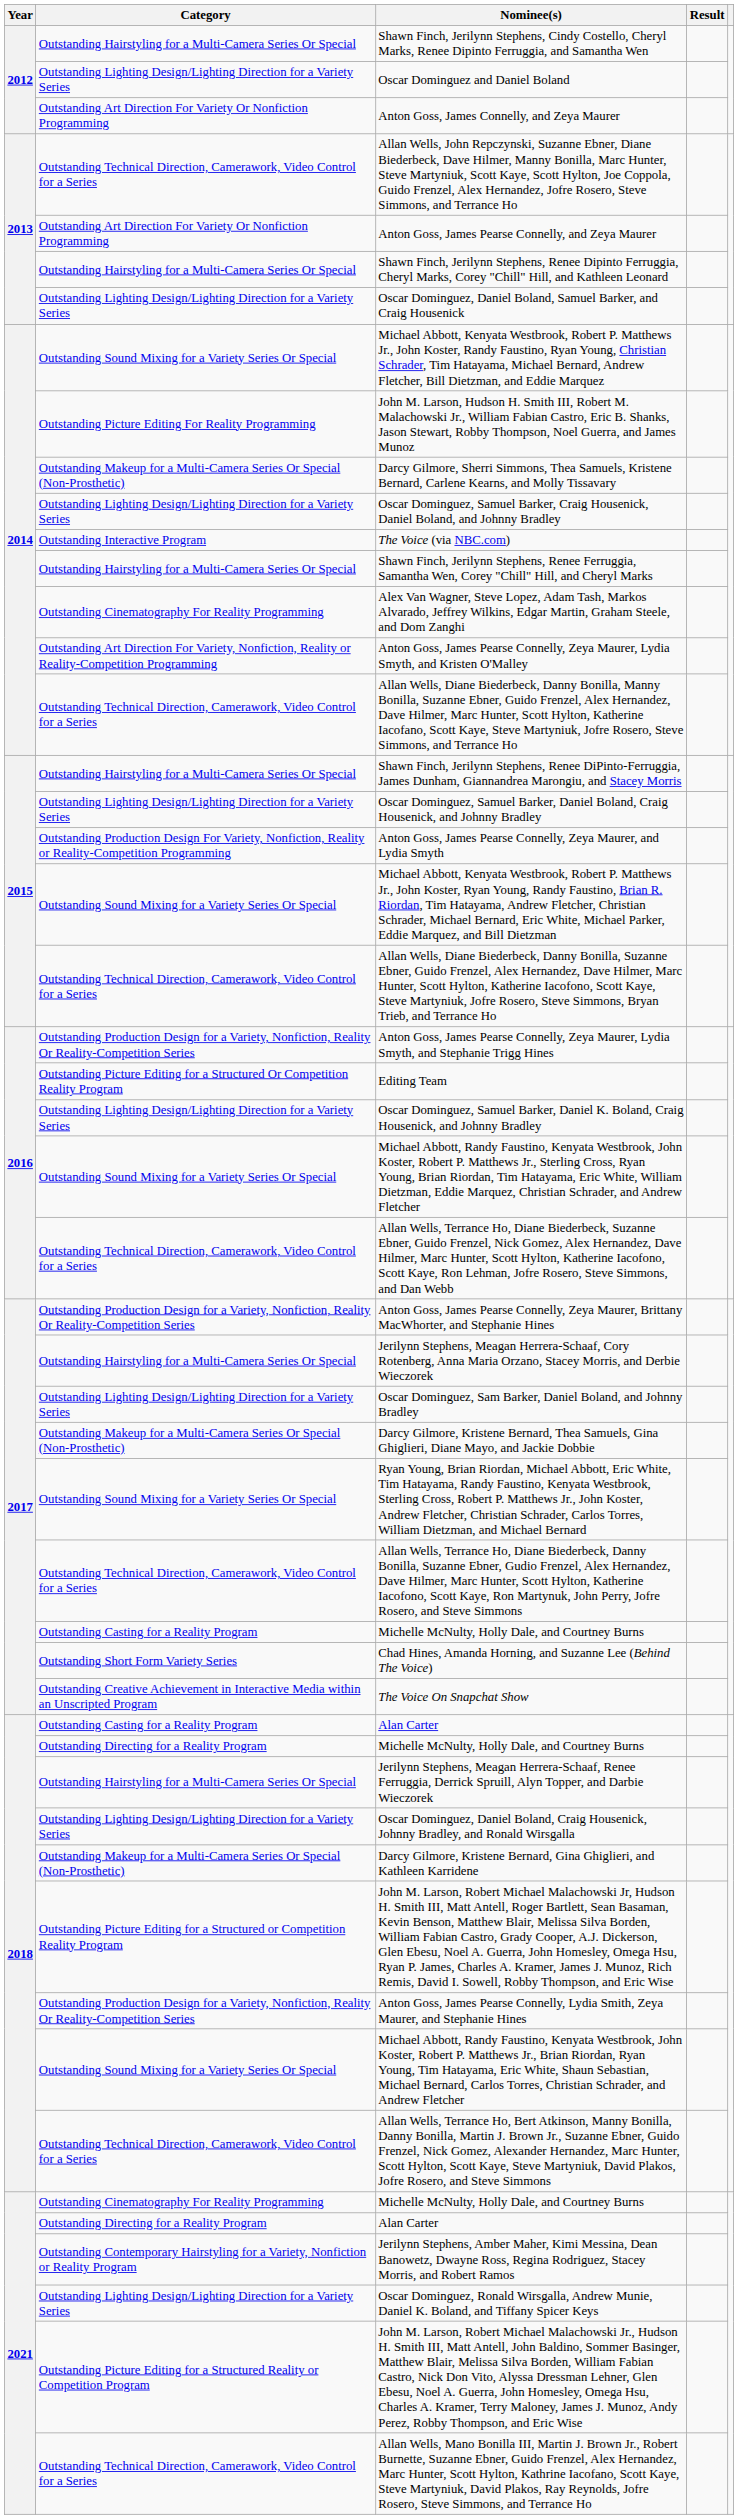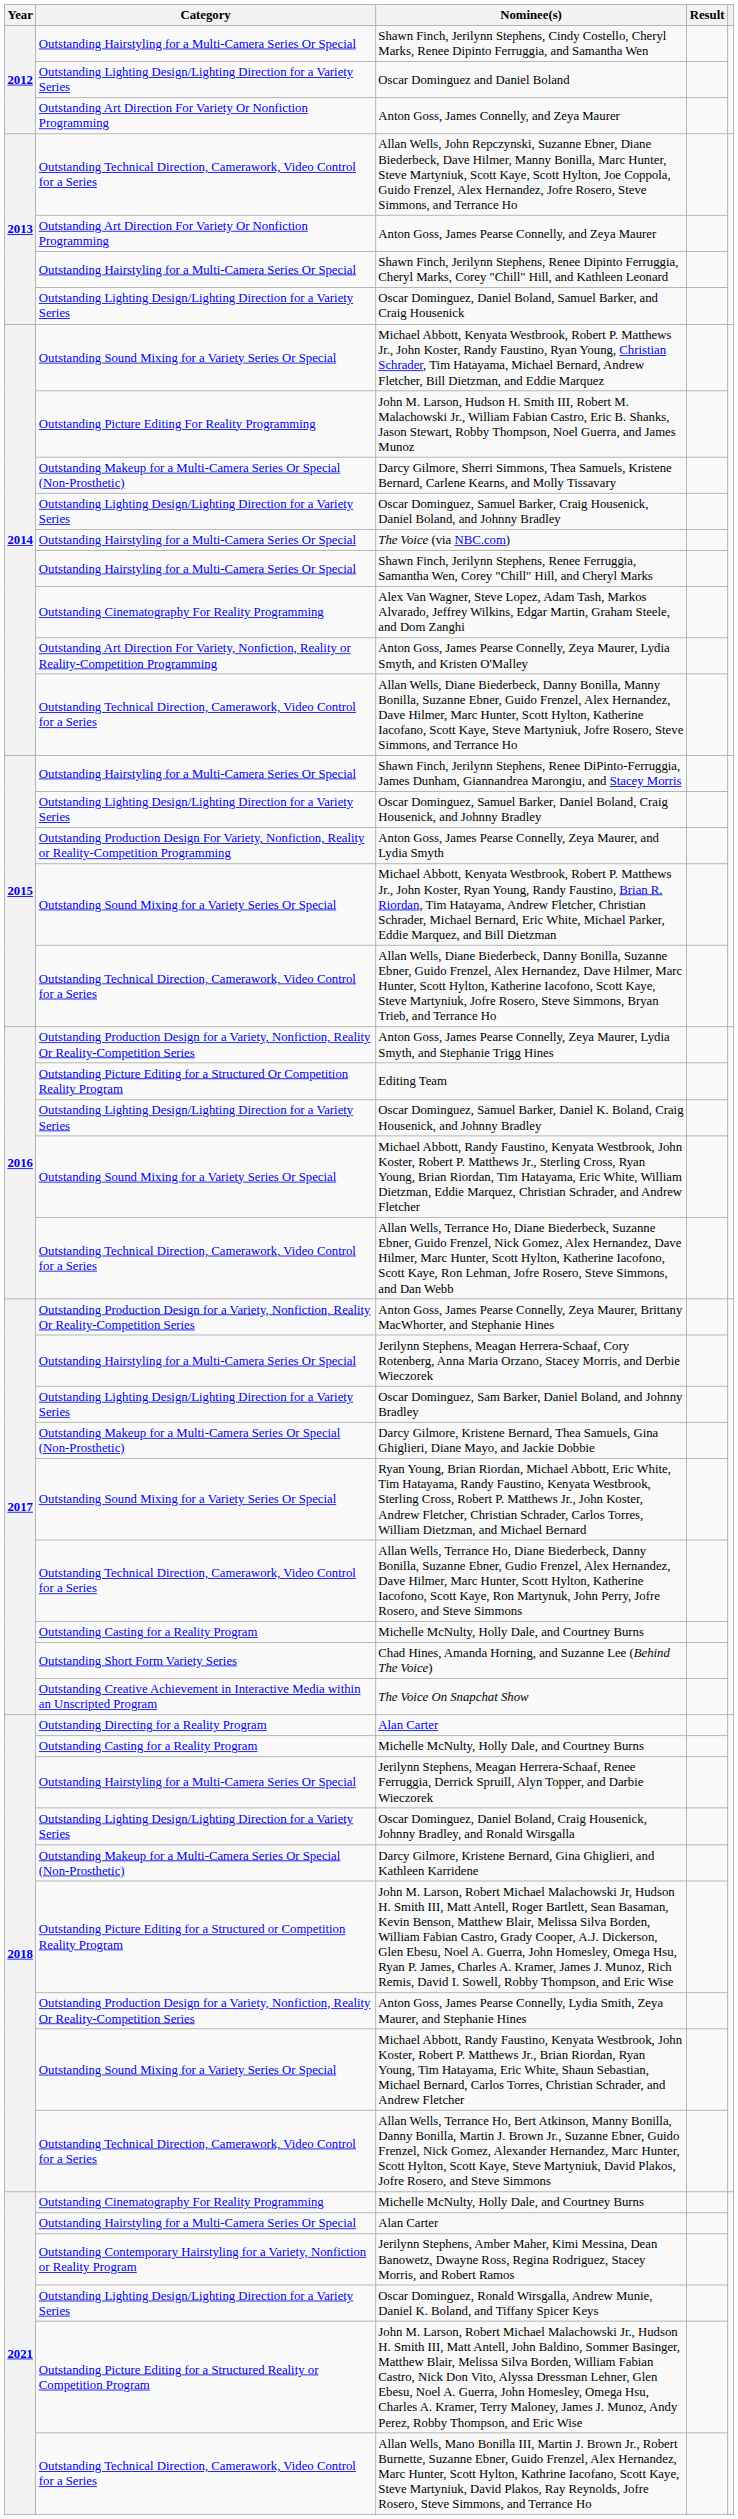 <table class="wikitable plainrowheaders" style="font-size: 95%">
 <tr>
 <th scope="col" style="width:4%;">Year</th>
 <th scope="col" style="width:50%;">Category</th>
 <th scope="col" style="width:50%;">Nominee(s)</th>
 <th scope="col" style="width:6%;">Result</th>
 <th scope="col" style="width:4%;"></th>
 </tr>
 <tr>
 <th scope="row" rowspan="3"><a href='#'>2012</a></th>
 <td><a href='#'>Outstanding Hairstyling for a Multi-Camera Series Or Special</a></td>
 <td>Shawn Finch, Jerilynn Stephens, Cindy Costello, Cheryl Marks, Renee Dipinto Ferruggia, and Samantha Wen</td>
 <td></td>
 <td rowspan="3" style="text-align:center;"></td>
 </tr>
 <tr>
 <td><a href='#'>Outstanding Lighting Design/Lighting Direction for a Variety Series</a></td>
 <td>Oscar Dominguez and Daniel Boland</td>
 <td></td>
 </tr>
 <tr>
 <td><a href='#'>Outstanding Art Direction For Variety Or Nonfiction Programming</a></td>
 <td>Anton Goss, James Connelly, and Zeya Maurer</td>
 <td></td>
 </tr>
 <tr>
 <th scope="row" rowspan="4"><a href='#'>2013</a></th>
 <td><a href='#'>Outstanding Technical Direction, Camerawork, Video Control for a Series</a></td>
 <td>Allan Wells, John Repczynski, Suzanne Ebner, Diane Biederbeck, Dave Hilmer, Manny Bonilla, Marc Hunter, Steve Martyniuk, Scott Kaye, Scott Hylton, Joe Coppola, Guido Frenzel, Alex Hernandez, Jofre Rosero, Steve Simmons, and Terrance Ho</td>
 <td></td>
 <td rowspan="4" style="text-align:center;"></td>
 </tr>
 <tr>
 <td><a href='#'>Outstanding Art Direction For Variety Or Nonfiction Programming</a></td>
 <td>Anton Goss, James Pearse Connelly, and Zeya Maurer</td>
 <td></td>
 </tr>
 <tr>
 <td><a href='#'>Outstanding Hairstyling for a Multi-Camera Series Or Special</a></td>
 <td>Shawn Finch, Jerilynn Stephens, Renee Dipinto Ferruggia, Cheryl Marks, Corey "Chill" Hill, and Kathleen Leonard</td>
 <td></td>
 </tr>
 <tr>
 <td><a href='#'>Outstanding Lighting Design/Lighting Direction for a Variety Series</a></td>
 <td>Oscar Dominguez, Daniel Boland, Samuel Barker, and Craig Housenick</td>
 <td></td>
 </tr>
 <tr>
 <th scope="row" rowspan="9"><a href='#'>2014</a></th>
 <td><a href='#'>Outstanding Sound Mixing for a Variety Series Or Special</a></td>
 <td>Michael Abbott, Kenyata Westbrook, Robert P. Matthews Jr., John Koster, Randy Faustino, Ryan Young, <a href='#'>Christian Schrader</a>, Tim Hatayama, Michael Bernard, Andrew Fletcher, Bill Dietzman, and Eddie Marquez</td>
 <td></td>
 <td rowspan="9" style="text-align:center;"></td>
 </tr>
 <tr>
 <td><a href='#'>Outstanding Picture Editing For Reality Programming</a></td>
 <td>John M. Larson, Hudson H. Smith III, Robert M. Malachowski Jr., William Fabian Castro, Eric B. Shanks, Jason Stewart, Robby Thompson, Noel Guerra, and James Munoz</td>
 <td></td>
 </tr>
 <tr>
 <td><a href='#'>Outstanding Makeup for a Multi-Camera Series Or Special (Non-Prosthetic)</a></td>
 <td>Darcy Gilmore, Sherri Simmons, Thea Samuels, Kristene Bernard, Carlene Kearns, and Molly Tissavary</td>
 <td></td>
 </tr>
 <tr>
 <td><a href='#'>Outstanding Lighting Design/Lighting Direction for a Variety Series</a></td>
 <td>Oscar Dominguez, Samuel Barker, Craig Housenick, Daniel Boland, and Johnny Bradley</td>
 <td></td>
 </tr>
 <tr>
-<td><a href='#'>Outstanding Interactive Program</a></td>
+<td><a href='#'>Outstanding Hairstyling for a Multi-Camera Series Or Special</a></td>
 <td><em>The Voice</em> (via <a href='#'>NBC.com</a>)</td>
 <td></td>
 </tr>
 <tr>
 <td><a href='#'>Outstanding Hairstyling for a Multi-Camera Series Or Special</a></td>
 <td>Shawn Finch, Jerilynn Stephens, Renee Ferruggia, Samantha Wen, Corey "Chill" Hill, and Cheryl Marks</td>
 <td></td>
 </tr>
 <tr>
 <td><a href='#'>Outstanding Cinematography For Reality Programming</a></td>
 <td>Alex Van Wagner, Steve Lopez, Adam Tash, Markos Alvarado, Jeffrey Wilkins, Edgar Martin, Graham Steele, and Dom Zanghi</td>
 <td></td>
 </tr>
 <tr>
 <td><a href='#'>Outstanding Art Direction For Variety, Nonfiction, Reality or Reality-Competition Programming</a></td>
 <td>Anton Goss, James Pearse Connelly, Zeya Maurer, Lydia Smyth, and Kristen O'Malley</td>
 <td></td>
 </tr>
 <tr>
 <td><a href='#'>Outstanding Technical Direction, Camerawork, Video Control for a Series</a></td>
 <td>Allan Wells, Diane Biederbeck, Danny Bonilla, Manny Bonilla, Suzanne Ebner, Guido Frenzel, Alex Hernandez, Dave Hilmer, Marc Hunter, Scott Hylton, Katherine Iacofano, Scott Kaye, Steve Martyniuk, Jofre Rosero, Steve Simmons, and Terrance Ho</td>
 <td></td>
 </tr>
 <tr>
 <th scope="row" rowspan="5"><a href='#'>2015</a></th>
 <td><a href='#'>Outstanding Hairstyling for a Multi-Camera Series Or Special</a></td>
 <td>Shawn Finch, Jerilynn Stephens, Renee DiPinto-Ferruggia, James Dunham, Giannandrea Marongiu, and <a href='#'>Stacey Morris</a></td>
 <td></td>
 <td rowspan="5" style="text-align:center;"></td>
 </tr>
 <tr>
 <td><a href='#'>Outstanding Lighting Design/Lighting Direction for a Variety Series</a></td>
 <td>Oscar Dominguez, Samuel Barker, Daniel Boland, Craig Housenick, and Johnny Bradley</td>
 <td></td>
 </tr>
 <tr>
 <td><a href='#'>Outstanding Production Design For Variety, Nonfiction, Reality or Reality-Competition Programming</a></td>
 <td>Anton Goss, James Pearse Connelly, Zeya Maurer, and Lydia Smyth</td>
 <td></td>
 </tr>
 <tr>
 <td><a href='#'>Outstanding Sound Mixing for a Variety Series Or Special</a></td>
 <td>Michael Abbott, Kenyata Westbrook, Robert P. Matthews Jr., John Koster, Ryan Young, Randy Faustino, <a href='#'>Brian R. Riordan</a>, Tim Hatayama, Andrew Fletcher, Christian Schrader, Michael Bernard, Eric White, Michael Parker, Eddie Marquez, and Bill Dietzman</td>
 <td></td>
 </tr>
 <tr>
 <td><a href='#'>Outstanding Technical Direction, Camerawork, Video Control for a Series</a></td>
 <td>Allan Wells, Diane Biederbeck, Danny Bonilla, Suzanne Ebner, Guido Frenzel, Alex Hernandez, Dave Hilmer, Marc Hunter, Scott Hylton, Katherine Iacofono, Scott Kaye, Steve Martyniuk, Jofre Rosero, Steve Simmons, Bryan Trieb, and Terrance Ho</td>
 <td></td>
 </tr>
 <tr>
 <th scope="row" rowspan="5"><a href='#'>2016</a></th>
 <td><a href='#'>Outstanding Production Design for a Variety, Nonfiction, Reality Or Reality-Competition Series</a></td>
 <td>Anton Goss, James Pearse Connelly, Zeya Maurer, Lydia Smyth, and Stephanie Trigg Hines</td>
 <td></td>
 <td rowspan="5" style="text-align:center;"></td>
 </tr>
 <tr>
 <td><a href='#'>Outstanding Picture Editing for a Structured Or Competition Reality Program</a></td>
 <td>Editing Team</td>
 <td></td>
 </tr>
 <tr>
 <td><a href='#'>Outstanding Lighting Design/Lighting Direction for a Variety Series</a></td>
 <td>Oscar Dominguez, Samuel Barker, Daniel K. Boland, Craig Housenick, and Johnny Bradley</td>
 <td></td>
 </tr>
 <tr>
 <td><a href='#'>Outstanding Sound Mixing for a Variety Series Or Special</a></td>
 <td>Michael Abbott, Randy Faustino, Kenyata Westbrook, John Koster, Robert P. Matthews Jr., Sterling Cross, Ryan Young, Brian Riordan, Tim Hatayama, Eric White, William Dietzman, Eddie Marquez, Christian Schrader, and Andrew Fletcher</td>
 <td></td>
 </tr>
 <tr>
 <td><a href='#'>Outstanding Technical Direction, Camerawork, Video Control for a Series</a></td>
 <td>Allan Wells, Terrance Ho, Diane Biederbeck, Suzanne Ebner, Guido Frenzel, Nick Gomez, Alex Hernandez, Dave Hilmer, Marc Hunter, Scott Hylton, Katherine Iacofono, Scott Kaye, Ron Lehman, Jofre Rosero, Steve Simmons, and Dan Webb</td>
 <td></td>
 </tr>
 <tr>
 <th scope="row" rowspan="9"><a href='#'>2017</a></th>
 <td><a href='#'>Outstanding Production Design for a Variety, Nonfiction, Reality Or Reality-Competition Series</a></td>
 <td>Anton Goss, James Pearse Connelly, Zeya Maurer, Brittany MacWhorter, and Stephanie Hines</td>
 <td></td>
 <td rowspan="9" style="text-align:center;"></td>
 </tr>
 <tr>
 <td><a href='#'>Outstanding Hairstyling for a Multi-Camera Series Or Special</a></td>
 <td>Jerilynn Stephens, Meagan Herrera-Schaaf, Cory Rotenberg, Anna Maria Orzano, Stacey Morris, and Derbie Wieczorek</td>
 <td></td>
 </tr>
 <tr>
 <td><a href='#'>Outstanding Lighting Design/Lighting Direction for a Variety Series</a></td>
 <td>Oscar Dominguez, Sam Barker, Daniel Boland, and Johnny Bradley</td>
 <td></td>
 </tr>
 <tr>
 <td><a href='#'>Outstanding Makeup for a Multi-Camera Series Or Special (Non-Prosthetic)</a></td>
 <td>Darcy Gilmore, Kristene Bernard, Thea Samuels, Gina Ghiglieri, Diane Mayo, and Jackie Dobbie</td>
 <td></td>
 </tr>
 <tr>
 <td><a href='#'>Outstanding Sound Mixing for a Variety Series Or Special</a></td>
 <td>Ryan Young, Brian Riordan, Michael Abbott, Eric White, Tim Hatayama, Randy Faustino, Kenyata Westbrook, Sterling Cross, Robert P. Matthews Jr., John Koster, Andrew Fletcher, Christian Schrader, Carlos Torres, William Dietzman, and Michael Bernard</td>
 <td></td>
 </tr>
 <tr>
 <td><a href='#'>Outstanding Technical Direction, Camerawork, Video Control for a Series</a></td>
 <td>Allan Wells, Terrance Ho, Diane Biederbeck, Danny Bonilla, Suzanne Ebner, Gudio Frenzel, Alex Hernandez, Dave Hilmer, Marc Hunter, Scott Hylton, Katherine Iacofono, Scott Kaye, Ron Martynuk, John Perry, Jofre Rosero, and Steve Simmons</td>
 <td></td>
 </tr>
 <tr>
 <td><a href='#'>Outstanding Casting for a Reality Program</a></td>
 <td>Michelle McNulty, Holly Dale, and Courtney Burns</td>
 <td></td>
 </tr>
 <tr>
 <td><a href='#'>Outstanding Short Form Variety Series</a></td>
 <td>Chad Hines, Amanda Horning, and Suzanne Lee (<em>Behind The Voice</em>)</td>
 <td></td>
 </tr>
 <tr>
 <td><a href='#'>Outstanding Creative Achievement in Interactive Media within an Unscripted Program</a></td>
 <td><em>The Voice On Snapchat Show</em></td>
 <td></td>
 </tr>
 <tr>
 <th scope="row" rowspan="9"><a href='#'>2018</a></th>
-<td><a href='#'>Outstanding Casting for a Reality Program</a></td>
+<td><a href='#'>Outstanding Directing for a Reality Program</a></td>
 <td><a href='#'>Alan Carter</a></td>
 <td></td>
 <td rowspan="9" style="text-align:center;"></td>
 </tr>
 <tr>
-<td><a href='#'>Outstanding Directing for a Reality Program</a></td>
+<td><a href='#'>Outstanding Casting for a Reality Program</a></td>
 <td>Michelle McNulty, Holly Dale, and Courtney Burns</td>
 <td></td>
 </tr>
 <tr>
 <td><a href='#'>Outstanding Hairstyling for a Multi-Camera Series Or Special</a></td>
 <td>Jerilynn Stephens, Meagan Herrera-Schaaf, Renee Ferruggia, Derrick Spruill, Alyn Topper, and Darbie Wieczorek</td>
 <td></td>
 </tr>
 <tr>
 <td><a href='#'>Outstanding Lighting Design/Lighting Direction for a Variety Series</a></td>
 <td>Oscar Dominguez, Daniel Boland, Craig Housenick, Johnny Bradley, and Ronald Wirsgalla</td>
 <td></td>
 </tr>
 <tr>
 <td><a href='#'>Outstanding Makeup for a Multi-Camera Series Or Special (Non-Prosthetic)</a></td>
 <td>Darcy Gilmore, Kristene Bernard, Gina Ghiglieri, and Kathleen Karridene</td>
 <td></td>
 </tr>
 <tr>
 <td><a href='#'>Outstanding Picture Editing for a Structured or Competition Reality Program</a></td>
 <td>John M. Larson, Robert Michael Malachowski Jr, Hudson H. Smith III, Matt Antell, Roger Bartlett, Sean Basaman, Kevin Benson, Matthew Blair, Melissa Silva Borden, William Fabian Castro, Grady Cooper, A.J. Dickerson, Glen Ebesu, Noel A. Guerra, John Homesley, Omega Hsu, Ryan P. James, Charles A. Kramer, James J. Munoz, Rich Remis, David I. Sowell, Robby Thompson, and Eric Wise</td>
 <td></td>
 </tr>
 <tr>
 <td><a href='#'>Outstanding Production Design for a Variety, Nonfiction, Reality Or Reality-Competition Series</a></td>
 <td>Anton Goss, James Pearse Connelly, Lydia Smith, Zeya Maurer, and Stephanie Hines</td>
 <td></td>
 </tr>
 <tr>
 <td><a href='#'>Outstanding Sound Mixing for a Variety Series Or Special</a></td>
 <td>Michael Abbott, Randy Faustino, Kenyata Westbrook, John Koster, Robert P. Matthews Jr., Brian Riordan, Ryan Young, Tim Hatayama, Eric White, Shaun Sebastian, Michael Bernard, Carlos Torres, Christian Schrader, and Andrew Fletcher</td>
 <td></td>
 </tr>
 <tr>
 <td><a href='#'>Outstanding Technical Direction, Camerawork, Video Control for a Series</a></td>
 <td>Allan Wells, Terrance Ho, Bert Atkinson, Manny Bonilla, Danny Bonilla, Martin J. Brown Jr., Suzanne Ebner, Guido Frenzel, Nick Gomez, Alexander Hernandez, Marc Hunter, Scott Hylton, Scott Kaye, Steve Martyniuk, David Plakos, Jofre Rosero, and Steve Simmons</td>
 <td></td>
 </tr>
 <tr>
 <th scope="row" rowspan="6"><a href='#'>2021</a></th>
 <td><a href='#'>Outstanding Cinematography For Reality Programming</a></td>
 <td>Michelle McNulty, Holly Dale, and Courtney Burns</td>
 <td></td>
 <td rowspan="6" style="text-align:center;"></td>
 </tr>
 <tr>
-<td><a href='#'>Outstanding Directing for a Reality Program</a></td>
+<td><a href='#'>Outstanding Hairstyling for a Multi-Camera Series Or Special</a></td>
 <td>Alan Carter</td>
 <td></td>
 </tr>
 <tr>
 <td><a href='#'>Outstanding Contemporary Hairstyling for a Variety, Nonfiction or Reality Program</a></td>
 <td>Jerilynn Stephens, Amber Maher, Kimi Messina, Dean Banowetz, Dwayne Ross, Regina Rodriguez, Stacey Morris, and Robert Ramos</td>
 <td></td>
 </tr>
 <tr>
 <td><a href='#'>Outstanding Lighting Design/Lighting Direction for a Variety Series</a></td>
 <td>Oscar Dominguez, Ronald Wirsgalla, Andrew Munie, Daniel K. Boland, and Tiffany Spicer Keys</td>
 <td></td>
 </tr>
 <tr>
 <td><a href='#'>Outstanding Picture Editing for a Structured Reality or Competition Program</a></td>
 <td>John M. Larson, Robert Michael Malachowski Jr., Hudson H. Smith III, Matt Antell, John Baldino, Sommer Basinger, Matthew Blair, Melissa Silva Borden, William Fabian Castro, Nick Don Vito, Alyssa Dressman Lehner, Glen Ebesu, Noel A. Guerra, John Homesley, Omega Hsu, Charles A. Kramer, Terry Maloney, James J. Munoz, Andy Perez, Robby Thompson, and Eric Wise</td>
 <td></td>
 </tr>
 <tr>
 <td><a href='#'>Outstanding Technical Direction, Camerawork, Video Control for a Series</a></td>
 <td>Allan Wells, Mano Bonilla III, Martin J. Brown Jr., Robert Burnette, Suzanne Ebner, Guido Frenzel, Alex Hernandez, Marc Hunter, Scott Hylton, Kathrine Iacofano, Scott Kaye, Steve Martyniuk, David Plakos, Ray Reynolds, Jofre Rosero, Steve Simmons, and Terrance Ho</td>
 <td></td>
 </tr>
 </table>
